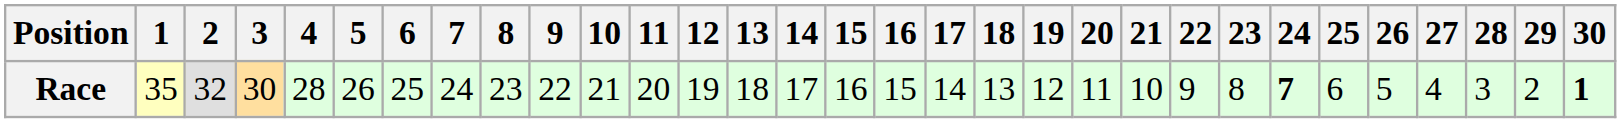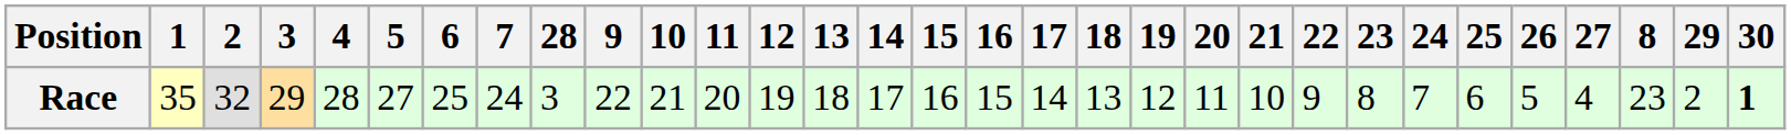 <table class="wikitable" style="font-size: 90%">
 <tr>
 <th>Position</th>
 <th>1</th>
 <th>2</th>
 <th>3</th>
 <th>4</th>
 <th>5</th>
 <th>6</th>
 <th>7</th>
-<th>8</th>
+<th>28</th>
 <th>9</th>
 <th>10</th>
 <th>11</th>
 <th>12</th>
 <th>13</th>
 <th>14</th>
 <th>15</th>
 <th>16</th>
 <th>17</th>
 <th>18</th>
 <th>19</th>
 <th>20</th>
 <th>21</th>
 <th>22</th>
 <th>23</th>
 <th>24</th>
 <th>25</th>
 <th>26</th>
 <th>27</th>
-<th>28</th>
+<th>8</th>
 <th>29</th>
 <th>30</th>
 </tr>
 <tr>
 <th>Race</th>
 <td style="background:#ffffbf;">35</td>
 <td style="background:#dfdfdf;">32</td>
-<td style="background:#ffdf9f;">30</td>
+<td style="background:#ffdf9f;">29</td>
 <td style="background:#dfffdf;">28</td>
-<td style="background:#dfffdf;">26</td>
+<td style="background:#dfffdf;">27</td>
 <td style="background:#dfffdf;">25</td>
 <td style="background:#dfffdf;">24</td>
-<td style="background:#dfffdf;">23</td>
+<td style="background:#dfffdf;">3</td>
 <td style="background:#dfffdf;">22</td>
 <td style="background:#dfffdf;">21</td>
 <td style="background:#dfffdf;">20</td>
 <td style="background:#dfffdf;">19</td>
 <td style="background:#dfffdf;">18</td>
 <td style="background:#dfffdf;">17</td>
 <td style="background:#dfffdf;">16</td>
 <td style="background:#dfffdf;">15</td>
 <td style="background:#dfffdf;">14</td>
 <td style="background:#dfffdf;">13</td>
 <td style="background:#dfffdf;">12</td>
 <td style="background:#dfffdf;">11</td>
 <td style="background:#dfffdf;">10</td>
 <td style="background:#dfffdf;">9</td>
 <td style="background:#dfffdf;">8</td>
-<td style="background:#dfffdf;"><strong>7</strong></td>
+<td style="background:#dfffdf;">7</td>
 <td style="background:#dfffdf;">6</td>
 <td style="background:#dfffdf;">5</td>
 <td style="background:#dfffdf;">4</td>
-<td style="background:#dfffdf;">3</td>
+<td style="background:#dfffdf;">23</td>
 <td style="background:#dfffdf;">2</td>
 <td style="background:#dfffdf;"><strong>1</strong></td>
 </tr>
 </table>
